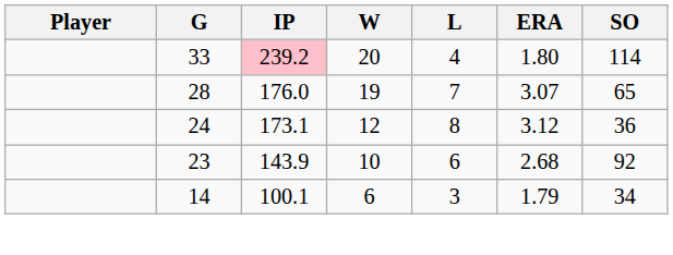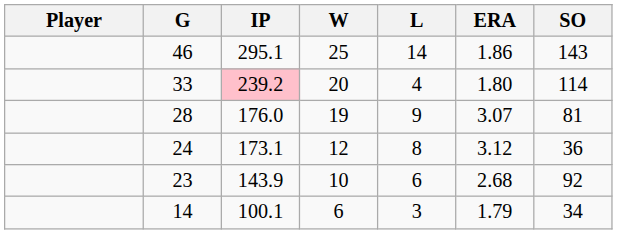 <table class="wikitable sortable">
 <tr>
 <th bgcolor="#DDDDFF" width="16%">Player</th>
 <th bgcolor="#DDDDFF" width="9%">G</th>
 <th bgcolor="#DDDDFF" width="9%">IP</th>
 <th bgcolor="#DDDDFF" width="9%">W</th>
 <th bgcolor="#DDDDFF" width="9%">L</th>
 <th bgcolor="#DDDDFF" width="9%">ERA</th>
 <th bgcolor="#DDDDFF" width="9%">SO</th>
+</tr>
+<tr align="center">
+<td></td>
+<td>46</td>
+<td>295.1</td>
+<td>25</td>
+<td>14</td>
+<td>1.86</td>
+<td>143</td>
 </tr>
 <tr align="center">
 <td></td>
 <td>33</td>
 <td style="background: pink;">239.2</td>
 <td>20</td>
 <td>4</td>
 <td>1.80</td>
 <td>114</td>
 </tr>
 <tr align="center">
 <td></td>
 <td>28</td>
 <td>176.0</td>
 <td>19</td>
-<td>7</td>
+<td>9</td>
 <td>3.07</td>
-<td>65</td>
+<td>81</td>
 </tr>
 <tr align="center">
 <td></td>
 <td>24</td>
 <td>173.1</td>
 <td>12</td>
 <td>8</td>
 <td>3.12</td>
 <td>36</td>
 </tr>
 <tr align="center">
 <td></td>
 <td>23</td>
 <td>143.9</td>
 <td>10</td>
 <td>6</td>
 <td>2.68</td>
 <td>92</td>
 </tr>
 <tr align="center">
 <td></td>
 <td>14</td>
 <td>100.1</td>
 <td>6</td>
 <td>3</td>
 <td>1.79</td>
 <td>34</td>
 </tr>
 </table>
